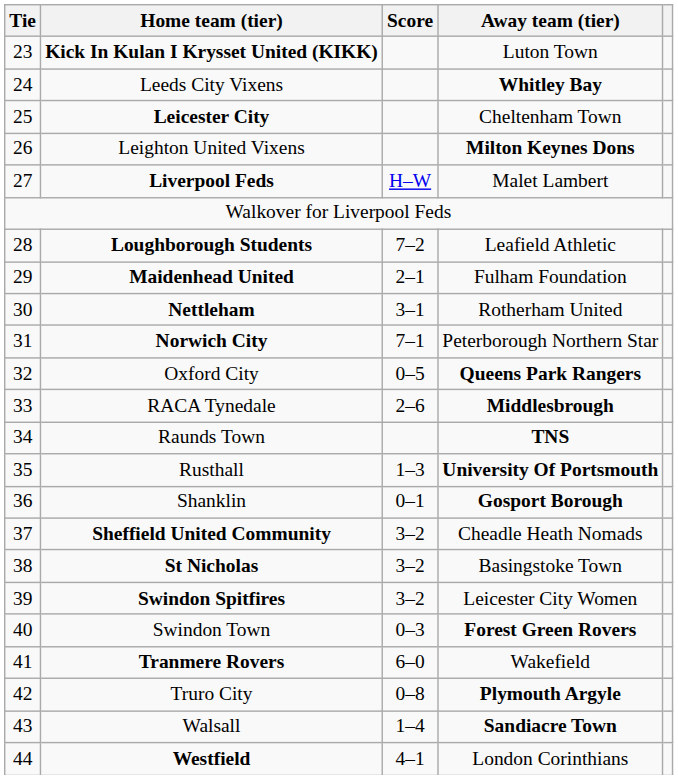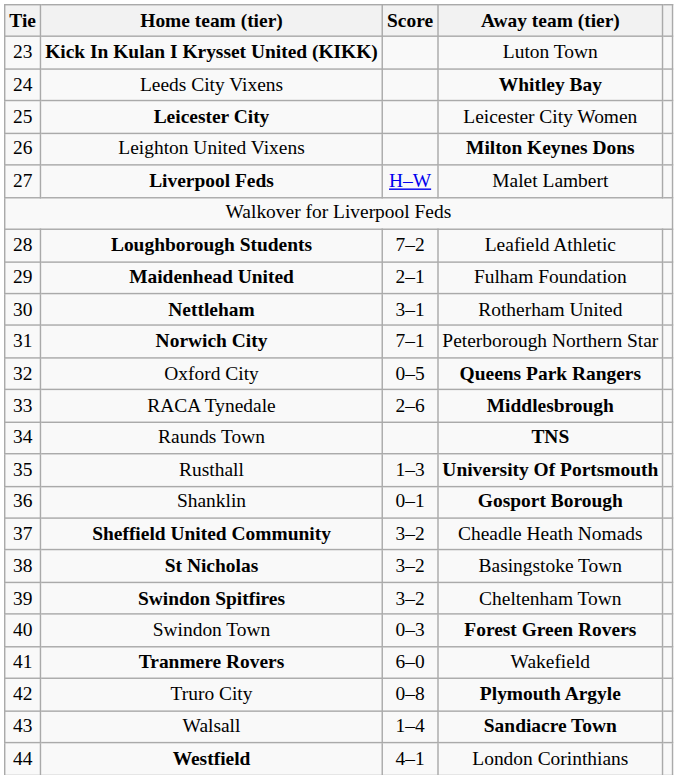 <table class="wikitable" style="text-align:center; font-size:85%">
 <tr>
 <th>Tie</th>
 <th>Home team (tier)</th>
 <th>Score</th>
 <th>Away team (tier)</th>
 <th></th>
 </tr>
 <tr>
 <td>23</td>
 <td><strong>Kick In Kulan I Krysset United (KIKK)</strong></td>
 <td></td>
 <td>Luton Town</td>
 <td></td>
 </tr>
 <tr>
 <td>24</td>
 <td>Leeds City Vixens</td>
 <td></td>
 <td><strong>Whitley Bay</strong></td>
 <td></td>
 </tr>
 <tr>
 <td>25</td>
 <td><strong>Leicester City</strong></td>
 <td></td>
-<td>Cheltenham Town</td>
+<td>Leicester City Women</td>
 <td></td>
 </tr>
 <tr>
 <td>26</td>
 <td>Leighton United Vixens</td>
 <td></td>
 <td><strong>Milton Keynes Dons</strong></td>
 <td></td>
 </tr>
 <tr>
 <td>27</td>
 <td><strong>Liverpool Feds</strong></td>
 <td align="center"><a href='#'>H–W</a></td>
 <td>Malet Lambert</td>
 <td></td>
 </tr>
 <tr>
 <td colspan="5">Walkover for Liverpool Feds</td>
 </tr>
 <tr>
 <td>28</td>
 <td><strong>Loughborough Students</strong></td>
 <td>7–2</td>
 <td>Leafield Athletic</td>
 <td></td>
 </tr>
 <tr>
 <td>29</td>
 <td><strong>Maidenhead United</strong></td>
 <td>2–1</td>
 <td>Fulham Foundation</td>
 <td></td>
 </tr>
 <tr>
 <td>30</td>
 <td><strong>Nettleham</strong></td>
 <td>3–1</td>
 <td>Rotherham United</td>
 <td></td>
 </tr>
 <tr>
 <td>31</td>
 <td><strong>Norwich City</strong></td>
 <td>7–1</td>
 <td>Peterborough Northern Star</td>
 <td></td>
 </tr>
 <tr>
 <td>32</td>
 <td>Oxford City</td>
 <td align="center">0–5</td>
 <td><strong>Queens Park Rangers</strong></td>
 <td></td>
 </tr>
 <tr>
 <td>33</td>
 <td>RACA Tynedale</td>
 <td>2–6</td>
 <td><strong>Middlesbrough</strong></td>
 <td></td>
 </tr>
 <tr>
 <td>34</td>
 <td>Raunds Town</td>
 <td></td>
 <td><strong>TNS</strong></td>
 <td></td>
 </tr>
 <tr>
 <td>35</td>
 <td>Rusthall</td>
 <td>1–3</td>
 <td><strong>University Of Portsmouth</strong></td>
 <td></td>
 </tr>
 <tr>
 <td>36</td>
 <td>Shanklin</td>
 <td align="center">0–1</td>
 <td><strong>Gosport Borough</strong></td>
 <td></td>
 </tr>
 <tr>
 <td>37</td>
 <td><strong>Sheffield United Community</strong></td>
 <td>3–2</td>
 <td>Cheadle Heath Nomads</td>
 <td></td>
 </tr>
 <tr>
 <td>38</td>
 <td><strong>St Nicholas</strong></td>
 <td>3–2</td>
 <td>Basingstoke Town</td>
 <td></td>
 </tr>
 <tr>
 <td>39</td>
 <td><strong>Swindon Spitfires</strong></td>
 <td>3–2</td>
-<td>Leicester City Women</td>
+<td>Cheltenham Town</td>
 <td></td>
 </tr>
 <tr>
 <td>40</td>
 <td>Swindon Town</td>
 <td align="center">0–3</td>
 <td><strong>Forest Green Rovers</strong></td>
 <td></td>
 </tr>
 <tr>
 <td>41</td>
 <td><strong>Tranmere Rovers</strong></td>
 <td align="center">6–0</td>
 <td>Wakefield</td>
 <td></td>
 </tr>
 <tr>
 <td>42</td>
 <td>Truro City</td>
 <td align="center">0–8</td>
 <td><strong>Plymouth Argyle</strong></td>
 <td></td>
 </tr>
 <tr>
 <td>43</td>
 <td>Walsall</td>
 <td>1–4</td>
 <td><strong>Sandiacre Town</strong></td>
 <td></td>
 </tr>
 <tr>
 <td>44</td>
 <td><strong>Westfield</strong></td>
 <td>4–1</td>
 <td>London Corinthians</td>
 <td></td>
 </tr>
 </table>
